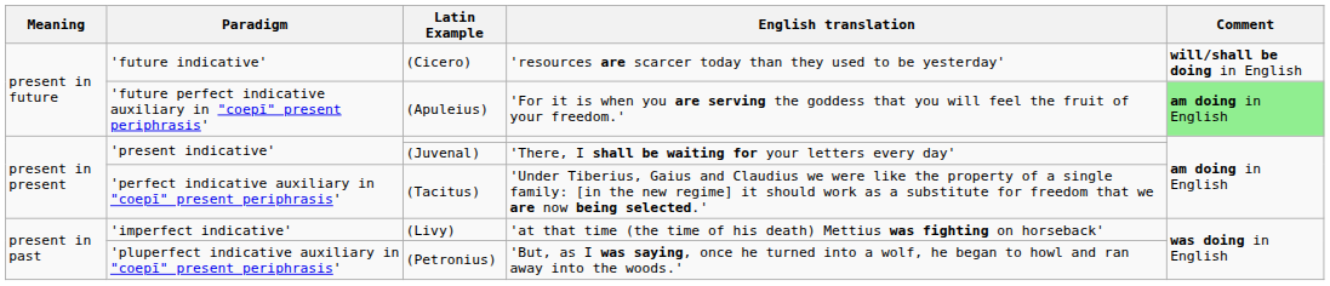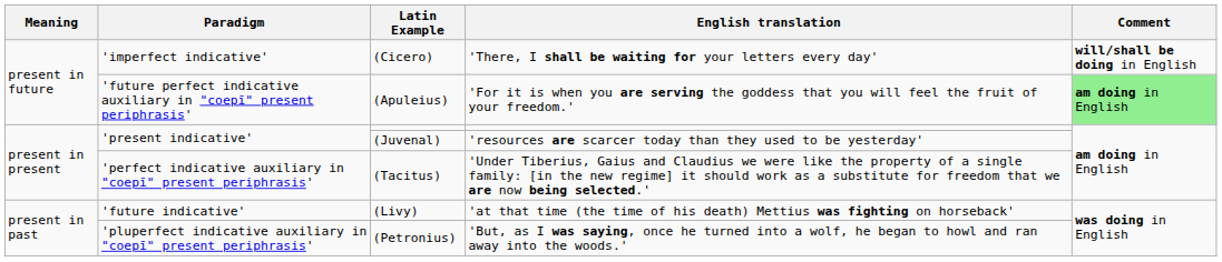 <table class="wikitable">
 <tr>
 <th>Meaning</th>
 <th>Paradigm</th>
 <th>Latin Example</th>
 <th>English translation</th>
 <th>Comment</th>
 </tr>
 <tr>
 <td rowspan=2>present in future</td>
-<td>'future indicative'</td>
+<td rowspan=1>'imperfect indicative'</td>
 <td> (Cicero)</td>
-<td>'resources <strong>are</strong> scarcer today than they used to be yesterday'</td>
+<td>'There, I <strong>shall be waiting for</strong> your letters every day'</td>
 <td><strong>will/shall be doing</strong> in English</td>
 </tr>
 <tr>
 <td>'future perfect indicative auxiliary in <a href='#'>"coepī" present periphrasis</a>'</td>
 <td> (Apuleius)</td>
 <td>'For it is when you <strong>are serving</strong> the goddess that you will feel the fruit of your freedom.'</td>
 <td style="background: lightgreen;"><strong>am doing</strong> in English</td>
 </tr>
 <tr>
 <td rowspan=3>present in present</td>
 <td rowspan=2>'present indicative'</td>
 <td></td>
 <td></td>
 <td rowspan=3><strong>am doing</strong> in English</td>
 </tr>
 <tr>
 <td> (Juvenal)</td>
-<td>'There, I <strong>shall be waiting for</strong> your letters every day'</td>
+<td>'resources <strong>are</strong> scarcer today than they used to be yesterday'</td>
 </tr>
 <tr>
 <td>'perfect indicative  auxiliary in <a href='#'>"coepī" present periphrasis</a>'</td>
 <td> (Tacitus)</td>
 <td>'Under Tiberius, Gaius and Claudius we were like the property of a single family: [in the new regime] it should work as a substitute for freedom that we <strong>are</strong>  now <strong>being selected</strong>.'</td>
 </tr>
 <tr>
 <td rowspan=2>present in past</td>
-<td rowspan=1>'imperfect indicative'</td>
+<td>'future indicative'</td>
 <td> (Livy)</td>
 <td>'at that time (the time of his death) Mettius <strong>was fighting</strong> on horseback'</td>
 <td rowspan=2><strong>was doing</strong> in English</td>
 </tr>
 <tr>
 <td>'pluperfect indicative  auxiliary in <a href='#'>"coepī" present periphrasis</a>'</td>
 <td> (Petronius)</td>
 <td>'But, as I <strong>was saying</strong>, once he turned into a wolf, he began to howl and ran away into the woods.'</td>
 </tr>
 </table>
